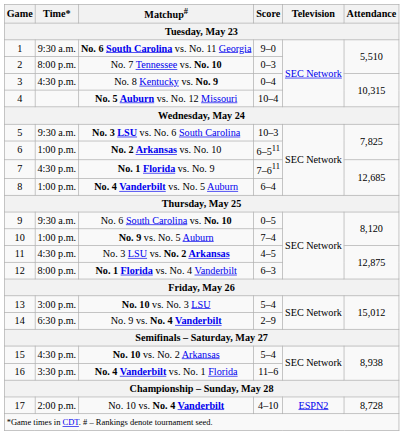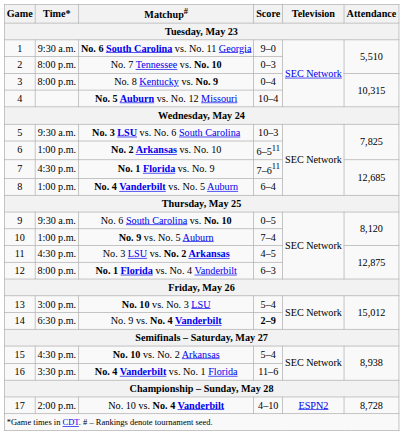 <table class="wikitable" style="font-size: 95%">
 <tr align="center">
 <th>Game</th>
 <th>Time*</th>
 <th>Matchup<sup>#</sup></th>
 <th>Score</th>
 <th>Television</th>
 <th>Attendance</th>
 </tr>
 <tr>
 <th colspan=7>Tuesday, May 23</th>
 </tr>
 <tr>
 <td style="text-align:center;">1</td>
 <td style="text-align:center;">9:30 a.m.</td>
 <td style="text-align:center;"><strong>No. 6 <a href='#'>South Carolina</a></strong> vs. No. 11 <a href='#'>Georgia</a></td>
 <td style="text-align:center;">9–0</td>
 <td rowspan=4 style="text-align:center;"><a href='#'>SEC Network</a></td>
 <td rowspan=2 style="text-align:center;">5,510</td>
 </tr>
 <tr>
 <td style="text-align:center;">2</td>
 <td style="text-align:center;">8:00 p.m.</td>
 <td style="text-align:center;">No. 7 <a href='#'>Tennessee</a> vs. <strong>No. 10 </strong></td>
 <td style="text-align:center;">0–3</td>
 </tr>
 <tr>
 <td style="text-align:center;">3</td>
-<td style="text-align:center;">4:30 p.m.</td>
+<td style="text-align:center;">8:00 p.m.</td>
 <td style="text-align:center;">No. 8 <a href='#'>Kentucky</a> vs. <strong>No. 9 </strong></td>
 <td style="text-align:center;">0–4</td>
 <td rowspan=2 style="text-align:center;">10,315</td>
 </tr>
 <tr>
 <td style="text-align:center;">4</td>
 <td style="text-align:center;"></td>
 <td style="text-align:center;"><strong>No. 5 <a href='#'>Auburn</a></strong> vs. No. 12 <a href='#'>Missouri</a></td>
 <td style="text-align:center;">10–4</td>
 </tr>
 <tr>
 <th colspan=7>Wednesday, May 24</th>
 </tr>
 <tr>
 <td style="text-align:center;">5</td>
 <td style="text-align:center;">9:30 a.m.</td>
 <td style="text-align:center;"><strong>No. 3 <a href='#'>LSU</a></strong> vs. No. 6 <a href='#'>South Carolina</a></td>
 <td style="text-align:center;">10–3</td>
 <td rowspan=4 style="text-align:center;">SEC Network</td>
 <td rowspan=2 style="text-align:center;">7,825</td>
 </tr>
 <tr>
 <td style="text-align:center;">6</td>
 <td style="text-align:center;">1:00 p.m.</td>
 <td style="text-align:center;"><strong>No. 2 <a href='#'>Arkansas</a></strong> vs. No. 10 </td>
 <td style="text-align:center;">6–5<sup>11</sup></td>
 </tr>
 <tr>
 <td style="text-align:center;">7</td>
 <td style="text-align:center;">4:30 p.m.</td>
 <td style="text-align:center;"><strong>No. 1 <a href='#'>Florida</a></strong> vs. No. 9 </td>
 <td style="text-align:center;">7–6<sup>11</sup></td>
 <td rowspan=2 style="text-align:center;">12,685</td>
 </tr>
 <tr>
 <td style="text-align:center;">8</td>
 <td style="text-align:center;">1:00 p.m.</td>
 <td style="text-align:center;"><strong>No. 4 <a href='#'>Vanderbilt</a></strong> vs. No. 5 <a href='#'>Auburn</a></td>
 <td style="text-align:center;">6–4</td>
 </tr>
 <tr>
 <th colspan=7>Thursday, May 25</th>
 </tr>
 <tr>
 <td style="text-align:center;">9</td>
 <td style="text-align:center;">9:30 a.m.</td>
 <td style="text-align:center;">No. 6 <a href='#'>South Carolina</a> vs. <strong>No. 10 </strong></td>
 <td style="text-align:center;">0–5</td>
 <td rowspan=4 style="text-align:center;">SEC Network</td>
 <td rowspan=2 style="text-align:center;">8,120</td>
 </tr>
 <tr>
 <td style="text-align:center;">10</td>
 <td style="text-align:center;">1:00 p.m.</td>
 <td style="text-align:center;"><strong>No. 9 </strong> vs. No. 5 <a href='#'>Auburn</a></td>
 <td style="text-align:center;">7–4</td>
 </tr>
 <tr>
 <td style="text-align:center;">11</td>
 <td style="text-align:center;">4:30 p.m.</td>
 <td style="text-align:center;">No. 3 <a href='#'>LSU</a> vs. <strong>No. 2 <a href='#'>Arkansas</a></strong></td>
 <td style="text-align:center;">4–5</td>
 <td rowspan=2 style="text-align:center;">12,875</td>
 </tr>
 <tr>
 <td style="text-align:center;">12</td>
 <td style="text-align:center;">8:00 p.m.</td>
 <td style="text-align:center;"><strong>No. 1 <a href='#'>Florida</a></strong> vs. No. 4 <a href='#'>Vanderbilt</a></td>
 <td style="text-align:center;">6–3</td>
 </tr>
 <tr>
 <th colspan=7>Friday, May 26</th>
 </tr>
 <tr>
 <td style="text-align:center;">13</td>
 <td style="text-align:center;">3:00 p.m.</td>
 <td style="text-align:center;"><strong>No. 10 </strong> vs. No. 3 <a href='#'>LSU</a></td>
 <td style="text-align:center;">5–4</td>
 <td rowspan=2 style="text-align:center;">SEC Network</td>
 <td rowspan=2 style="text-align:center;">15,012</td>
 </tr>
 <tr>
 <td style="text-align:center;">14</td>
 <td style="text-align:center;">6:30 p.m.</td>
 <td style="text-align:center;">No. 9  vs. <strong>No. 4 <a href='#'>Vanderbilt</a></strong></td>
-<td style="text-align:center;">2–9</td>
+<td style="text-align:center;"><strong>2–9</strong></td>
 </tr>
 <tr>
 <th colspan=7>Semifinals – Saturday, May 27</th>
 </tr>
 <tr>
 <td style="text-align:center;">15</td>
 <td style="text-align:center;">4:30 p.m.</td>
 <td style="text-align:center;"><strong>No. 10 </strong> vs. No. 2 <a href='#'>Arkansas</a></td>
 <td style="text-align:center;">5–4</td>
 <td rowspan=2 style="text-align:center;">SEC Network</td>
 <td rowspan=2 style="text-align:center;">8,938</td>
 </tr>
 <tr>
 <td style="text-align:center;">16</td>
 <td style="text-align:center;">3:30 p.m.</td>
 <td style="text-align:center;"><strong>No. 4 <a href='#'>Vanderbilt</a></strong> vs. No. 1 <a href='#'>Florida</a></td>
 <td style="text-align:center;">11–6</td>
 </tr>
 <tr>
 <th colspan=7>Championship – Sunday, May 28</th>
 </tr>
 <tr>
 <td style="text-align:center;">17</td>
 <td style="text-align:center;">2:00 p.m.</td>
 <td style="text-align:center;">No. 10  vs. <strong>No. 4 <a href='#'>Vanderbilt</a></strong></td>
 <td style="text-align:center;">4–10</td>
 <td style="text-align:center;"><a href='#'>ESPN2</a></td>
 <td style="text-align:center;">8,728</td>
 </tr>
 <tr>
 <td colspan=7><small>*Game times in <a href='#'>CDT</a>. # – Rankings denote tournament seed.</small></td>
 </tr>
 </table>
